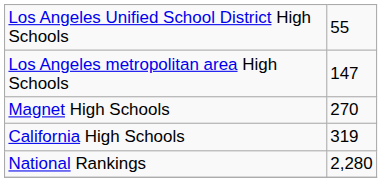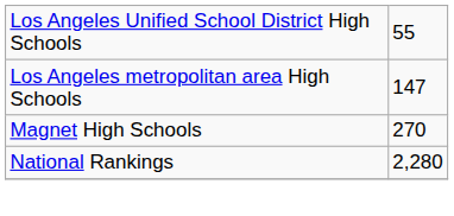 <table class="wikitable floatright" style="width: 22em;">
 <tr>
 <td><a href='#'>Los Angeles Unified School District</a> High Schools</td>
 <td>55</td>
 </tr>
 <tr>
 <td><a href='#'>Los Angeles metropolitan area</a> High Schools</td>
 <td>147</td>
 </tr>
 <tr>
 <td><a href='#'>Magnet</a> High Schools</td>
 <td>270</td>
 </tr>
 <tr>
-<td><a href='#'>California</a> High Schools</td>
-<td>319</td>
-</tr>
-<tr>
 <td><a href='#'>National</a> Rankings</td>
 <td>2,280</td>
 </tr>
 <tr>
 </tr>
 </table>
